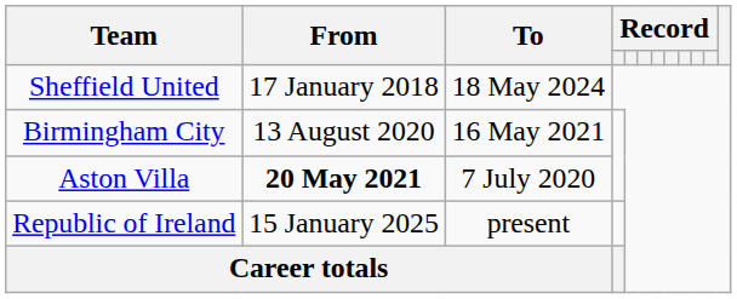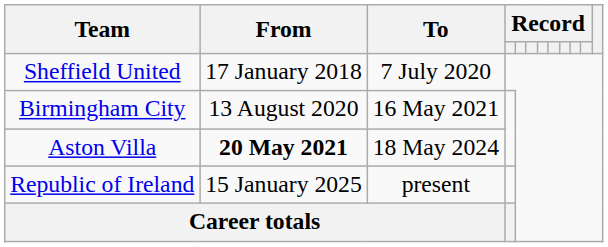 <table class="wikitable" style="text-align: center">
 <tr>
 <th rowspan="2">Team</th>
 <th rowspan="2">From</th>
 <th rowspan="2">To</th>
 <th colspan="8">Record</th>
 <th rowspan="2"></th>
 </tr>
 <tr>
 <th></th>
 <th></th>
 <th></th>
 <th></th>
 <th></th>
 <th></th>
 <th></th>
 <th></th>
 </tr>
 <tr>
 <td><a href='#'>Sheffield United</a></td>
 <td>17 January 2018</td>
-<td>18 May 2024<br></td>
+<td>7 July 2020<br></td>
 </tr>
 <tr>
 <td><a href='#'>Birmingham City</a></td>
 <td>13 August 2020</td>
 <td>16 May 2021<br></td>
 <td rowspan="2"></td>
 </tr>
 <tr>
 <td><a href='#'>Aston Villa</a></td>
 <td><strong>20 May 2021</strong></td>
-<td>7 July 2020<br></td>
+<td>18 May 2024<br></td>
 </tr>
 <tr>
 <td><a href='#'>Republic of Ireland</a></td>
 <td>15 January 2025</td>
 <td>present<br></td>
 <td></td>
 </tr>
 <tr>
 <th colspan=3>Career totals<br></th>
 <th></th>
 </tr>
 </table>
